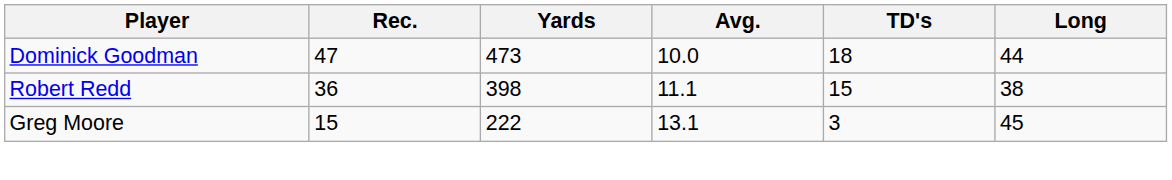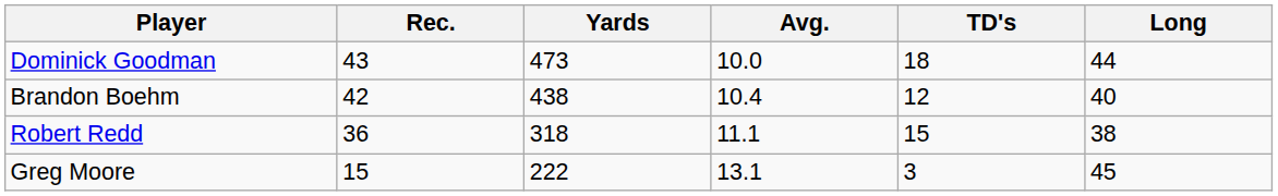 <table class="wikitable sortable">
 <tr>
 <th bgcolor="#DDDDFF" width="16%">Player</th>
 <th bgcolor="#DDDDFF" width="9%">Rec.</th>
 <th bgcolor="#DDDDFF" width="9%">Yards</th>
 <th bgcolor="#DDDDFF" width="9%">Avg.</th>
 <th bgcolor="#DDDDFF" width="9%">TD's</th>
 <th bgcolor="#DDDDFF" width="9%">Long</th>
 </tr>
 <tr>
 <td><a href='#'>Dominick Goodman</a></td>
-<td>47</td>
+<td>43</td>
 <td>473</td>
 <td>10.0</td>
 <td>18</td>
 <td>44</td>
 </tr>
 <tr>
+<td>Brandon Boehm</td>
+<td>42</td>
+<td>438</td>
+<td>10.4</td>
+<td>12</td>
+<td>40</td>
+</tr>
+<tr>
 <td><a href='#'>Robert Redd</a></td>
 <td>36</td>
-<td>398</td>
+<td>318</td>
 <td>11.1</td>
 <td>15</td>
 <td>38</td>
 </tr>
 <tr>
 <td>Greg Moore</td>
 <td>15</td>
 <td>222</td>
 <td>13.1</td>
 <td>3</td>
 <td>45</td>
 </tr>
 </table>
